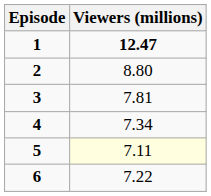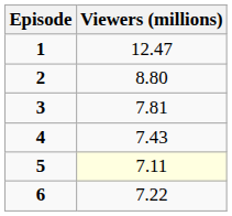 <table class="wikitable" style="text-align:center;">
 <tr>
 <th>Episode</th>
 <th>Viewers (millions)</th>
 </tr>
 <tr>
 <td><strong>1</strong></td>
-<td><strong>12.47</strong></td>
+<td>12.47</td>
 </tr>
 <tr>
 <td><strong>2</strong></td>
 <td>8.80</td>
 </tr>
 <tr>
 <td><strong>3</strong></td>
 <td>7.81</td>
 </tr>
 <tr>
 <td><strong>4</strong></td>
-<td>7.34</td>
+<td>7.43</td>
 </tr>
 <tr>
 <td><strong>5</strong></td>
 <td style="background: lightyellow;">7.11</td>
 </tr>
 <tr>
 <td><strong>6</strong></td>
 <td>7.22</td>
 </tr>
 </table>
